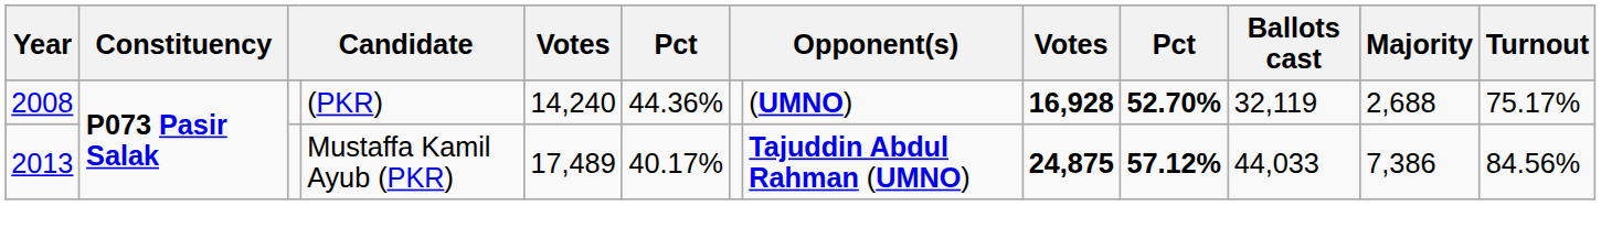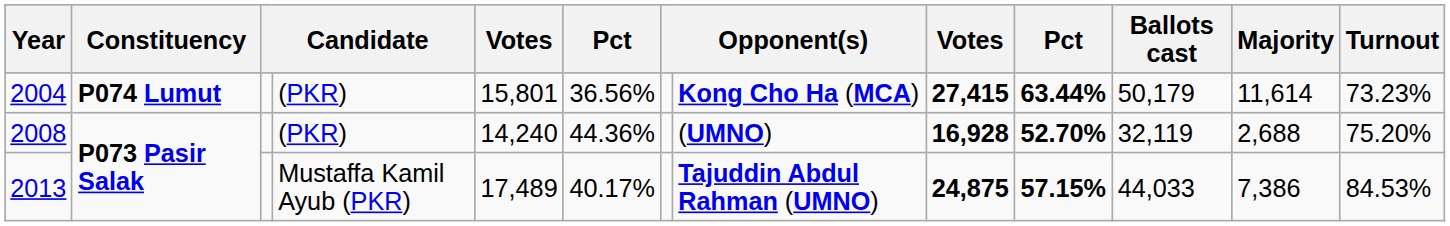 <table class="wikitable" style="margin:0.5em ; font-size:95%">
 <tr>
 <th>Year</th>
 <th>Constituency</th>
 <th colspan=2>Candidate</th>
 <th>Votes</th>
 <th>Pct</th>
 <th colspan=2>Opponent(s)</th>
 <th>Votes</th>
 <th>Pct</th>
 <th>Ballots cast</th>
 <th>Majority</th>
 <th>Turnout</th>
 </tr>
 <tr>
+<td><a href='#'>2004</a></td>
+<td><strong>P074 <a href='#'>Lumut</a></strong></td>
+<td></td>
+<td> (<a href='#'>PKR</a>)</td>
+<td>15,801</td>
+<td>36.56%</td>
+<td></td>
+<td><strong><a href='#'>Kong Cho Ha</a></strong> (<a href='#'><strong>MCA</strong></a>)</td>
+<td align=right><strong>27,415</strong></td>
+<td><strong>63.44%</strong></td>
+<td>50,179</td>
+<td>11,614</td>
+<td>73.23%</td>
+</tr>
+<tr>
 <td><a href='#'>2008</a></td>
 <td rowspan="2"><strong>P073 <a href='#'>Pasir Salak</a></strong></td>
 <td></td>
 <td> (<a href='#'>PKR</a>)</td>
 <td style="text-align:right;">14,240</td>
 <td>44.36%</td>
 <td></td>
 <td> (<a href='#'><strong>UMNO</strong></a>)</td>
 <td style="text-align:right;"><strong>16,928</strong></td>
 <td><strong>52.70%</strong></td>
 <td>32,119</td>
 <td>2,688</td>
-<td>75.17%</td>
+<td>75.20%</td>
 </tr>
 <tr>
 <td><a href='#'>2013</a></td>
 <td></td>
 <td>Mustaffa Kamil Ayub (<a href='#'>PKR</a>)</td>
 <td style="text-align:right;">17,489</td>
 <td>40.17%</td>
 <td></td>
 <td><strong><a href='#'>Tajuddin Abdul Rahman</a></strong> (<a href='#'><strong>UMNO</strong></a>)</td>
 <td style="text-align:right;"><strong>24,875</strong></td>
-<td><strong>57.12%</strong></td>
+<td><strong>57.15%</strong></td>
 <td>44,033</td>
 <td>7,386</td>
-<td>84.56%</td>
+<td>84.53%</td>
 </tr>
 </table>
